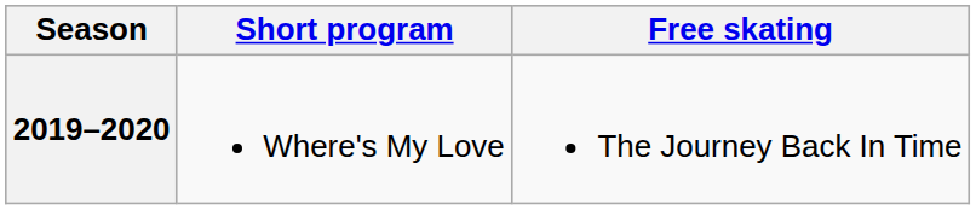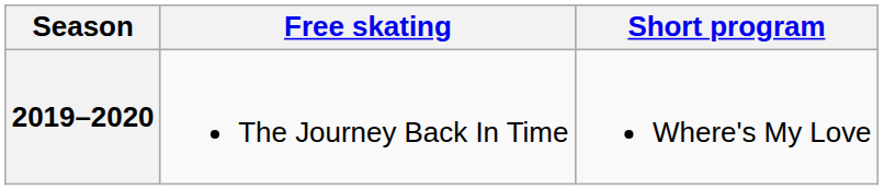 <table class=wikitable style=text-align:center>
 <tr>
 <th>Season</th>
+<th><a href='#'>Free skating</a></th>
 <th><a href='#'>Short program</a></th>
-<th><a href='#'>Free skating</a></th>
 </tr>
 <tr>
 <th>2019–2020<br></th>
+<td><br><ul><li>The Journey Back In Time<br></li></ul></td>
 <td><br><ul><li>Where's My Love<br></li></ul></td>
-<td><br><ul><li>The Journey Back In Time<br></li></ul></td>
 </tr>
 </table>
